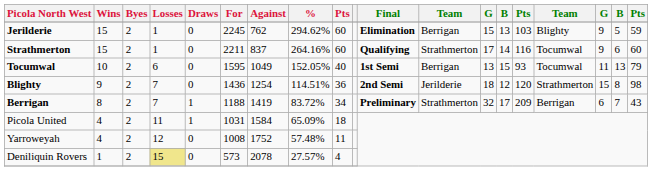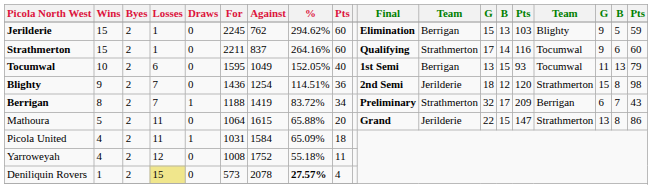 <table style="font-size: 85%; text-align: left;" class="wikitable">
 <tr>
 <th style="color:crimson">Picola North West</th>
 <th style="color:crimson">Wins</th>
 <th style="color:crimson">Byes</th>
 <th style="color:crimson">Losses</th>
 <th style="color:crimson">Draws</th>
 <th style="color:crimson">For</th>
 <th style="color:crimson">Against</th>
 <th style="color:crimson">%</th>
 <th style="color:crimson">Pts</th>
 <th></th>
 <th style="color:green">Final</th>
 <th style="color:green">Team</th>
 <th style="color:green">G</th>
 <th style="color:green">B</th>
 <th style="color:green">Pts</th>
 <th style="color:green">Team</th>
 <th style="color:green">G</th>
 <th style="color:green">B</th>
 <th style="color:green">Pts</th>
 </tr>
 <tr>
 </tr>
 <tr>
 </tr>
 <tr>
 <td><strong>	Jerilderie	</strong></td>
 <td>15</td>
 <td>2</td>
 <td>1</td>
 <td>0</td>
 <td>2245</td>
 <td>762</td>
 <td>294.62%</td>
 <td>60</td>
 <td></td>
 <td><strong>Elimination</strong></td>
 <td>Berrigan</td>
 <td>15</td>
 <td>13</td>
 <td>103</td>
 <td>Blighty</td>
 <td>9</td>
 <td>5</td>
 <td>59</td>
 </tr>
 <tr>
 <td><strong>	Strathmerton	</strong></td>
 <td>15</td>
 <td>2</td>
 <td>1</td>
 <td>0</td>
 <td>2211</td>
 <td>837</td>
 <td>264.16%</td>
 <td>60</td>
 <td></td>
 <td><strong>Qualifying</strong></td>
 <td>Strathmerton</td>
 <td>17</td>
 <td>14</td>
 <td>116</td>
 <td>Tocumwal</td>
 <td>9</td>
 <td>6</td>
 <td>60</td>
 </tr>
 <tr>
 <td><strong>	Tocumwal	</strong></td>
 <td>10</td>
 <td>2</td>
 <td>6</td>
 <td>0</td>
 <td>1595</td>
 <td>1049</td>
 <td>152.05%</td>
 <td>40</td>
 <td></td>
 <td><strong>1st Semi</strong></td>
 <td>Berrigan</td>
 <td>13</td>
 <td>15</td>
 <td>93</td>
 <td>Tocumwal</td>
 <td>11</td>
 <td>13</td>
 <td>79</td>
 </tr>
 <tr>
 <td><strong>	Blighty	</strong></td>
 <td>9</td>
 <td>2</td>
 <td>7</td>
 <td>0</td>
 <td>1436</td>
 <td>1254</td>
 <td>114.51%</td>
 <td>36</td>
 <td></td>
 <td><strong>2nd Semi</strong></td>
 <td>Jerilderie</td>
 <td>18</td>
 <td>12</td>
 <td>120</td>
 <td>Strathmerton</td>
 <td>15</td>
 <td>8</td>
 <td>98</td>
 </tr>
 <tr>
 <td><strong>	Berrigan	</strong></td>
 <td>8</td>
 <td>2</td>
 <td>7</td>
 <td>1</td>
 <td>1188</td>
 <td>1419</td>
 <td>83.72%</td>
 <td>34</td>
 <td></td>
 <td><strong>Preliminary</strong></td>
 <td>Strathmerton</td>
 <td>32</td>
 <td>17</td>
 <td>209</td>
 <td>Berrigan</td>
 <td>6</td>
 <td>7</td>
 <td>43</td>
 </tr>
 <tr>
+<td>Mathoura</td>
+<td>5</td>
+<td>2</td>
+<td>11</td>
+<td>0</td>
+<td>1064</td>
+<td>1615</td>
+<td>65.88%</td>
+<td>20</td>
+<td></td>
+<td><strong>Grand</strong></td>
+<td>Jerilderie</td>
+<td>22</td>
+<td>15</td>
+<td>147</td>
+<td>Strathmerton</td>
+<td>13</td>
+<td>8</td>
+<td>86</td>
+</tr>
+<tr>
 <td>Picola United</td>
 <td>4</td>
 <td>2</td>
 <td>11</td>
 <td>1</td>
 <td>1031</td>
 <td>1584</td>
 <td>65.09%</td>
 <td>18</td>
 <td></td>
 </tr>
 <tr>
 <td>Yarroweyah</td>
 <td>4</td>
 <td>2</td>
 <td>12</td>
 <td>0</td>
 <td>1008</td>
 <td>1752</td>
-<td>57.48%</td>
+<td>55.18%</td>
 <td>11</td>
 <td></td>
 </tr>
 <tr>
 <td>Deniliquin Rovers</td>
 <td>1</td>
 <td>2</td>
 <td style="background: khaki;">15</td>
 <td>0</td>
 <td>573</td>
 <td>2078</td>
-<td>27.57%</td>
+<td><strong>27.57%</strong></td>
 <td>4</td>
 <td></td>
 </tr>
 <tr>
 </tr>
 </table>
